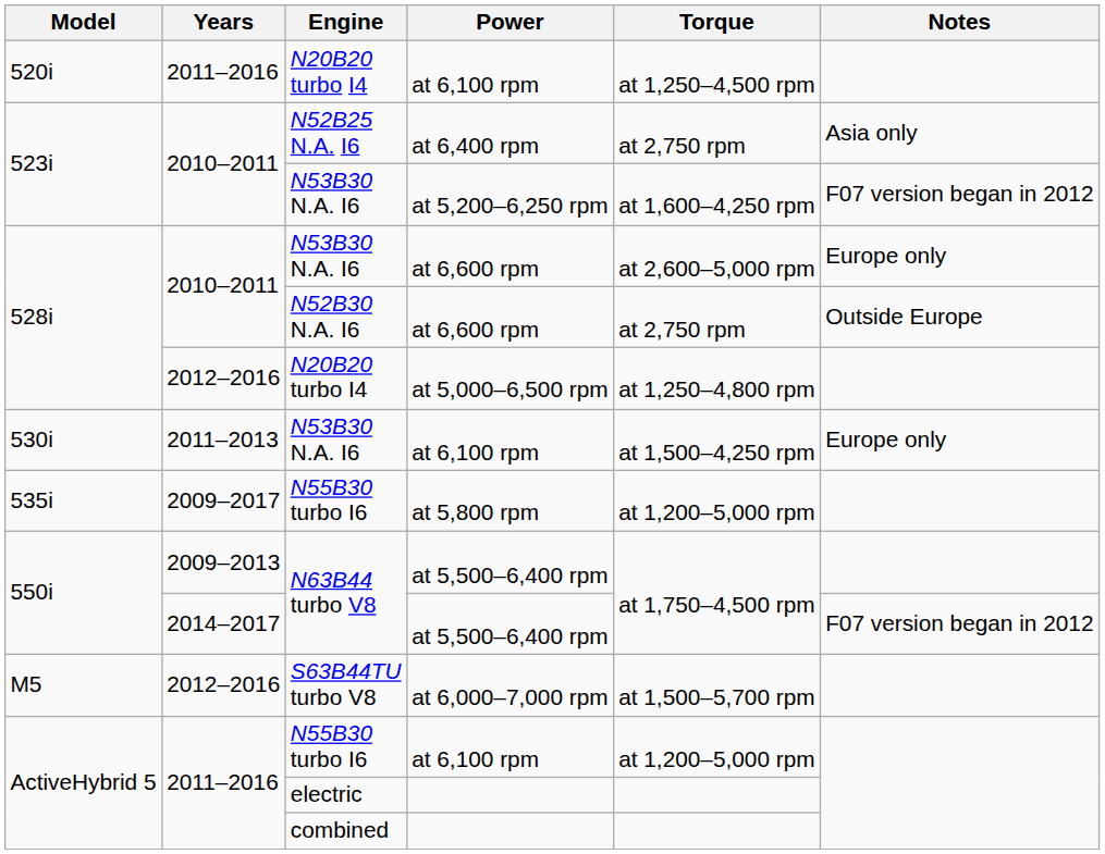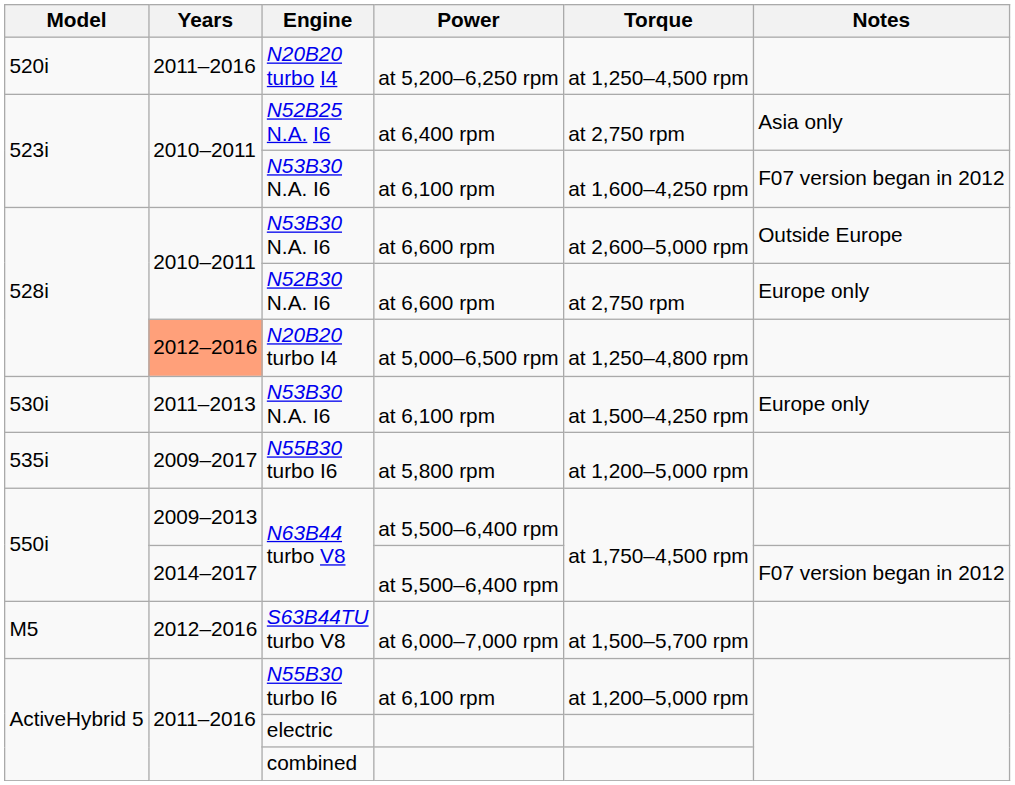 <table class="wikitable sortable">
 <tr>
 <th>Model</th>
 <th>Years</th>
 <th>Engine</th>
 <th>Power</th>
 <th>Torque</th>
 <th>Notes</th>
 </tr>
 <tr>
 <td>520i</td>
 <td>2011–2016</td>
 <td><em><a href='#'>N20B20</a></em> <br> <a href='#'>turbo</a> <a href='#'>I4</a></td>
-<td> <br> at 6,100 rpm</td>
+<td> <br> at 5,200–6,250 rpm</td>
 <td> <br> at 1,250–4,500 rpm</td>
 <td></td>
 </tr>
 <tr>
 <td rowspan=2>523i</td>
 <td rowspan=2>2010–2011</td>
 <td><em><a href='#'>N52B25</a></em> <br> <a href='#'>N.A.</a> <a href='#'>I6</a></td>
 <td> <br> at 6,400 rpm</td>
 <td> <br> at 2,750 rpm</td>
 <td>Asia only</td>
 </tr>
 <tr>
 <td><em><a href='#'>N53B30</a></em> <br> N.A. I6</td>
-<td> <br> at 5,200–6,250 rpm</td>
+<td> <br> at 6,100 rpm</td>
 <td> <br> at 1,600–4,250 rpm</td>
 <td>F07 version began in 2012</td>
 </tr>
 <tr>
 <td rowspan=3>528i</td>
 <td rowspan=2>2010–2011</td>
 <td><em><a href='#'>N53B30</a></em> <br> N.A. I6</td>
 <td> <br> at 6,600 rpm</td>
 <td> <br> at 2,600–5,000 rpm</td>
-<td>Europe only</td>
+<td>Outside Europe</td>
 </tr>
 <tr>
 <td><em><a href='#'>N52B30</a></em> <br> N.A. I6</td>
 <td> <br> at 6,600 rpm</td>
 <td> <br> at 2,750 rpm</td>
-<td>Outside Europe</td>
+<td>Europe only</td>
 </tr>
 <tr>
-<td>2012–2016</td>
+<td style="background: lightsalmon;">2012–2016</td>
 <td><em><a href='#'>N20B20</a></em> <br> turbo I4</td>
 <td> <br> at 5,000–6,500 rpm</td>
 <td> <br> at 1,250–4,800 rpm</td>
 <td></td>
 </tr>
 <tr>
 <td>530i</td>
 <td>2011–2013</td>
 <td><em><a href='#'>N53B30</a></em> <br> N.A. I6</td>
 <td> <br> at 6,100 rpm</td>
 <td> <br> at 1,500–4,250 rpm</td>
 <td>Europe only</td>
 </tr>
 <tr>
 <td>535i</td>
 <td>2009–2017</td>
 <td><em><a href='#'>N55B30</a></em> <br> turbo I6</td>
 <td> <br> at 5,800 rpm</td>
 <td> <br> at 1,200–5,000 rpm</td>
 <td></td>
 </tr>
 <tr>
 <td rowspan=2>550i</td>
 <td>2009–2013</td>
 <td rowspan=2><em><a href='#'>N63B44</a></em> <br> turbo <a href='#'>V8</a></td>
 <td> <br> at 5,500–6,400 rpm</td>
 <td rowspan=2> <br> at 1,750–4,500 rpm</td>
 <td></td>
 </tr>
 <tr>
 <td>2014–2017</td>
 <td> <br> at 5,500–6,400 rpm</td>
 <td>F07 version began in 2012</td>
 </tr>
 <tr>
 <td>M5</td>
 <td>2012–2016</td>
 <td><em><a href='#'>S63B44TU</a></em> <br> turbo V8</td>
 <td> <br> at 6,000–7,000 rpm</td>
 <td> <br> at 1,500–5,700 rpm</td>
 <td></td>
 </tr>
 <tr>
 <td rowspan=3>ActiveHybrid 5</td>
 <td rowspan=3>2011–2016</td>
 <td><em><a href='#'>N55B30</a></em> <br> turbo I6</td>
 <td> <br> at 6,100 rpm</td>
 <td> <br> at 1,200–5,000 rpm</td>
 <td rowspan=3></td>
 </tr>
 <tr>
 <td>electric</td>
 <td></td>
 <td></td>
 </tr>
 <tr>
 <td>combined</td>
 <td></td>
 <td></td>
 </tr>
 </table>
